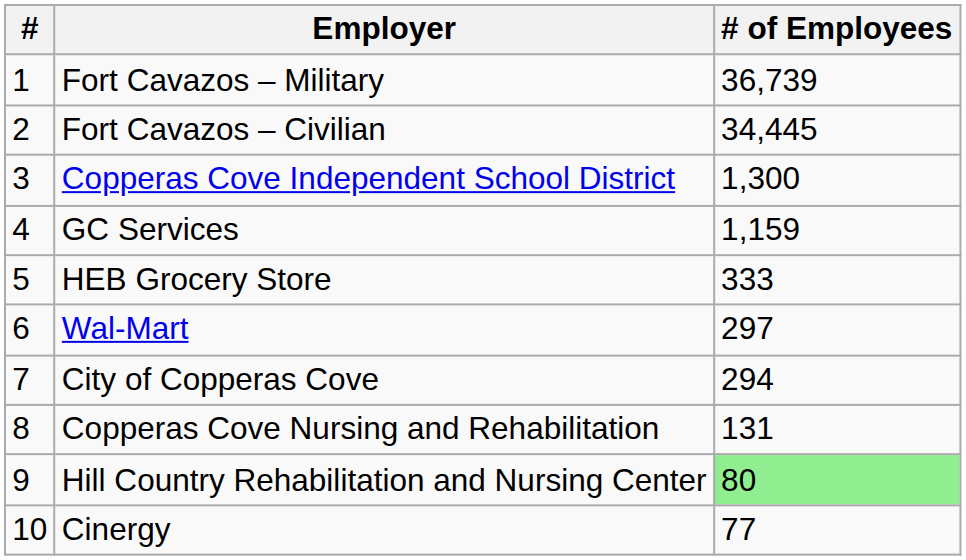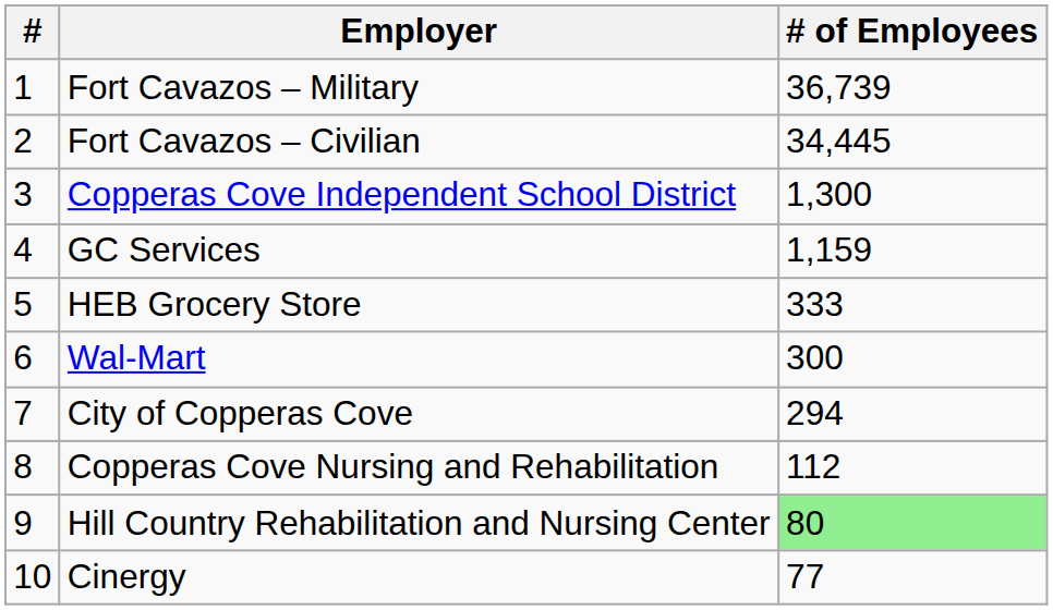 <table class="wikitable">
 <tr>
 <th>#</th>
 <th>Employer</th>
 <th># of Employees</th>
 </tr>
 <tr>
 <td>1</td>
 <td>Fort Cavazos – Military</td>
 <td>36,739</td>
 </tr>
 <tr>
 <td>2</td>
 <td>Fort Cavazos – Civilian</td>
 <td>34,445</td>
 </tr>
 <tr>
 <td>3</td>
 <td><a href='#'>Copperas Cove Independent School District</a></td>
 <td>1,300</td>
 </tr>
 <tr>
 <td>4</td>
 <td>GC Services</td>
 <td>1,159</td>
 </tr>
 <tr>
 <td>5</td>
 <td>HEB Grocery Store</td>
 <td>333</td>
 </tr>
 <tr>
 <td>6</td>
 <td><a href='#'>Wal-Mart</a></td>
-<td>297</td>
+<td>300</td>
 </tr>
 <tr>
 <td>7</td>
 <td>City of Copperas Cove</td>
 <td>294</td>
 </tr>
 <tr>
 <td>8</td>
 <td>Copperas Cove Nursing and Rehabilitation</td>
-<td>131</td>
+<td>112</td>
 </tr>
 <tr>
 <td>9</td>
 <td>Hill Country Rehabilitation and Nursing Center</td>
 <td style="background: lightgreen;">80</td>
 </tr>
 <tr>
 <td>10</td>
 <td>Cinergy</td>
 <td>77</td>
 </tr>
 </table>
